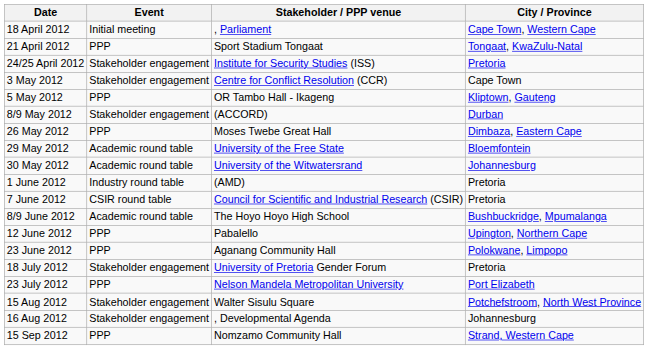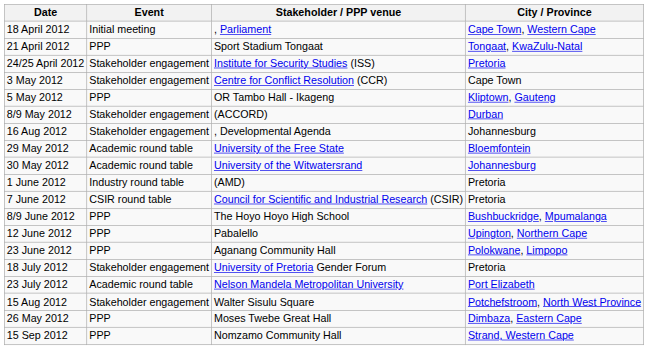 <table class="wikitable sortable">
 <tr>
 <th>Date</th>
 <th>Event</th>
 <th>Stakeholder / PPP venue</th>
 <th>City / Province</th>
 </tr>
 <tr>
 <td>18 April 2012</td>
 <td>Initial meeting</td>
 <td>, <a href='#'>Parliament</a></td>
 <td><a href='#'>Cape Town</a>, <a href='#'>Western Cape</a></td>
 </tr>
 <tr>
 <td>21 April 2012</td>
 <td>PPP</td>
 <td>Sport Stadium Tongaat</td>
 <td><a href='#'>Tongaat</a>, <a href='#'>KwaZulu-Natal</a></td>
 </tr>
 <tr>
 <td>24/25 April 2012</td>
 <td>Stakeholder engagement</td>
 <td><a href='#'>Institute for Security Studies</a> (ISS)</td>
 <td><a href='#'>Pretoria</a></td>
 </tr>
 <tr>
 <td>3 May 2012</td>
 <td>Stakeholder engagement</td>
 <td><a href='#'>Centre for Conflict Resolution</a> (CCR)</td>
 <td>Cape  Town</td>
 </tr>
 <tr>
 <td>5 May 2012</td>
 <td>PPP</td>
 <td>OR Tambo Hall - Ikageng</td>
 <td><a href='#'>Kliptown</a>, <a href='#'>Gauteng</a></td>
 </tr>
 <tr>
 <td>8/9 May 2012</td>
 <td>Stakeholder engagement</td>
 <td> (ACCORD)</td>
 <td><a href='#'>Durban</a></td>
 </tr>
 <tr>
-<td>26 May 2012</td>
-<td>PPP</td>
-<td>Moses Twebe Great Hall</td>
-<td><a href='#'>Dimbaza</a>, <a href='#'>Eastern Cape</a></td>
+<td>16 Aug 2012</td>
+<td>Stakeholder engagement</td>
+<td>, Developmental Agenda</td>
+<td>Johannesburg</td>
 </tr>
 <tr>
 <td>29 May 2012</td>
 <td>Academic round table</td>
 <td><a href='#'>University of the Free State</a></td>
 <td><a href='#'>Bloemfontein</a></td>
 </tr>
 <tr>
 <td>30 May 2012</td>
 <td>Academic round table</td>
 <td><a href='#'>University of the Witwatersrand</a></td>
 <td><a href='#'>Johannesburg</a></td>
 </tr>
 <tr>
 <td>1 June 2012</td>
 <td>Industry round table</td>
 <td> (AMD)</td>
 <td>Pretoria</td>
 </tr>
 <tr>
 <td>7 June 2012</td>
 <td>CSIR round table</td>
 <td><a href='#'>Council for Scientific and Industrial Research</a> (CSIR)</td>
 <td>Pretoria</td>
 </tr>
 <tr>
 <td>8/9 June 2012</td>
-<td>Academic round table</td>
+<td>PPP</td>
 <td>The Hoyo Hoyo High School</td>
 <td><a href='#'>Bushbuckridge</a>, <a href='#'>Mpumalanga</a></td>
 </tr>
 <tr>
 <td>12 June 2012</td>
 <td>PPP</td>
 <td>Pabalello</td>
 <td><a href='#'>Upington</a>, <a href='#'>Northern Cape</a></td>
 </tr>
 <tr>
 <td>23 June 2012</td>
 <td>PPP</td>
 <td>Aganang Community Hall</td>
 <td><a href='#'>Polokwane</a>, <a href='#'>Limpopo</a></td>
 </tr>
 <tr>
 <td>18 July 2012</td>
 <td>Stakeholder engagement</td>
 <td><a href='#'>University of Pretoria</a> Gender Forum</td>
 <td>Pretoria</td>
 </tr>
 <tr>
 <td>23 July 2012</td>
-<td>PPP</td>
+<td>Academic round table</td>
 <td><a href='#'>Nelson Mandela Metropolitan University</a></td>
 <td><a href='#'>Port Elizabeth</a></td>
 </tr>
 <tr>
 <td>15 Aug 2012</td>
 <td>Stakeholder engagement</td>
 <td>Walter Sisulu Square</td>
 <td><a href='#'>Potchefstroom</a>, <a href='#'>North West Province</a></td>
 </tr>
 <tr>
-<td>16 Aug 2012</td>
-<td>Stakeholder engagement</td>
-<td>, Developmental Agenda</td>
-<td>Johannesburg</td>
+<td>26 May 2012</td>
+<td>PPP</td>
+<td>Moses Twebe Great Hall</td>
+<td><a href='#'>Dimbaza</a>, <a href='#'>Eastern Cape</a></td>
 </tr>
 <tr>
 <td>15 Sep 2012</td>
 <td>PPP</td>
 <td>Nomzamo Community Hall</td>
 <td><a href='#'>Strand, Western Cape</a></td>
 </tr>
 </table>
